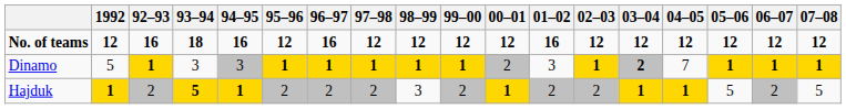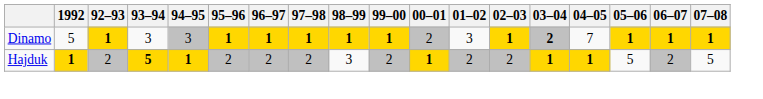 <table border=1 bordercolor="#CCCCCC" class=wikitable style="font-size:90%;">
 <tr align=LEFT valign=CENTER>
 <th></th>
 <th>1992</th>
 <th>92–93</th>
 <th>93–94</th>
 <th>94–95</th>
 <th>95–96</th>
 <th>96–97</th>
 <th>97–98</th>
 <th>98–99</th>
 <th>99–00</th>
 <th>00–01</th>
 <th>01–02</th>
 <th>02–03</th>
 <th>03–04</th>
 <th>04–05</th>
 <th>05–06</th>
 <th>06–07</th>
 <th>07–08</th>
-</tr>
-<tr align=CENTER>
-<td><strong>No. of teams</strong></td>
-<td><strong>12</strong></td>
-<td><strong>16</strong></td>
-<td><strong>18</strong></td>
-<td><strong>16</strong></td>
-<td><strong>12</strong></td>
-<td><strong>16</strong></td>
-<td><strong>12</strong></td>
-<td><strong>12</strong></td>
-<td><strong>12</strong></td>
-<td><strong>12</strong></td>
-<td><strong>16</strong></td>
-<td><strong>12</strong></td>
-<td><strong>12</strong></td>
-<td><strong>12</strong></td>
-<td><strong>12</strong></td>
-<td><strong>12</strong></td>
-<td><strong>12</strong></td>
 </tr>
 <tr align=CENTER valign=BOTTOM>
 <td align=LEFT><a href='#'>Dinamo</a></td>
 <td>5</td>
 <td bgcolor=gold><strong>1</strong></td>
 <td>3</td>
 <td bgcolor=silver>3</td>
 <td bgcolor=gold><strong>1</strong></td>
 <td bgcolor=gold><strong>1</strong></td>
 <td bgcolor=gold><strong>1</strong></td>
 <td bgcolor=gold><strong>1</strong></td>
 <td bgcolor=gold><strong>1</strong></td>
 <td bgcolor=silver>2</td>
 <td>3</td>
 <td bgcolor=gold><strong>1</strong></td>
 <td bgcolor=silver><strong>2</strong></td>
 <td>7</td>
 <td bgcolor=gold><strong>1</strong></td>
 <td bgcolor=gold><strong>1</strong></td>
 <td bgcolor=gold><strong>1</strong></td>
 </tr>
 <tr align=CENTER valign=BOTTOM>
 <td align=LEFT><a href='#'>Hajduk</a></td>
 <td bgcolor=gold><strong>1</strong></td>
 <td bgcolor=silver>2</td>
 <td bgcolor=gold><strong>5</strong></td>
 <td bgcolor=gold><strong>1</strong></td>
 <td bgcolor=silver>2</td>
 <td bgcolor=silver>2</td>
 <td bgcolor=silver>2</td>
 <td>3</td>
 <td bgcolor=silver>2</td>
 <td bgcolor=gold><strong>1</strong></td>
 <td bgcolor=silver>2</td>
 <td bgcolor=silver>2</td>
 <td bgcolor=gold><strong>1</strong></td>
 <td bgcolor=gold><strong>1</strong></td>
 <td>5</td>
 <td bgcolor=silver>2</td>
 <td>5</td>
 </tr>
 </table>
